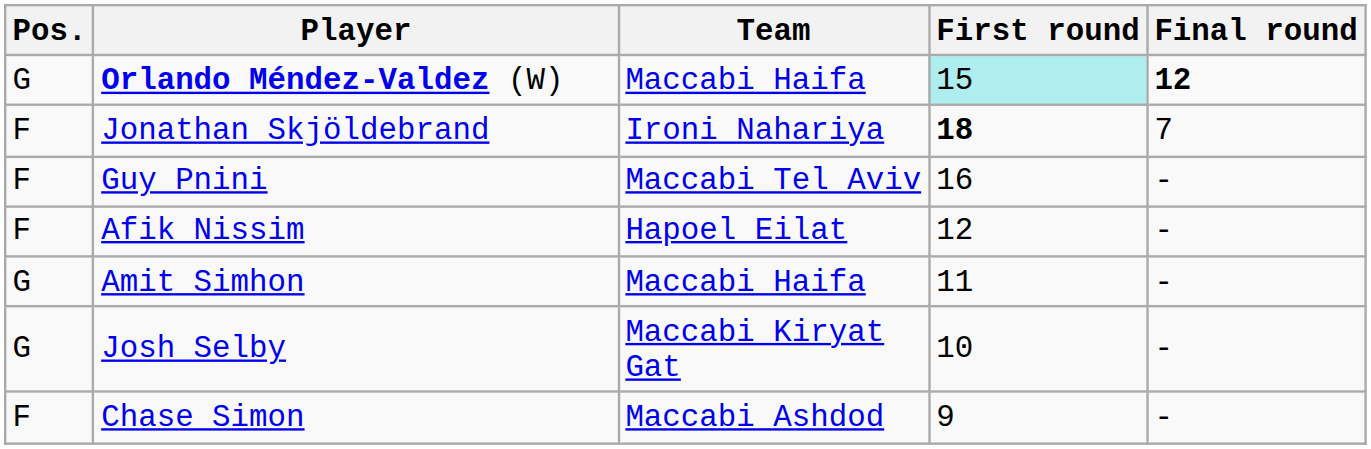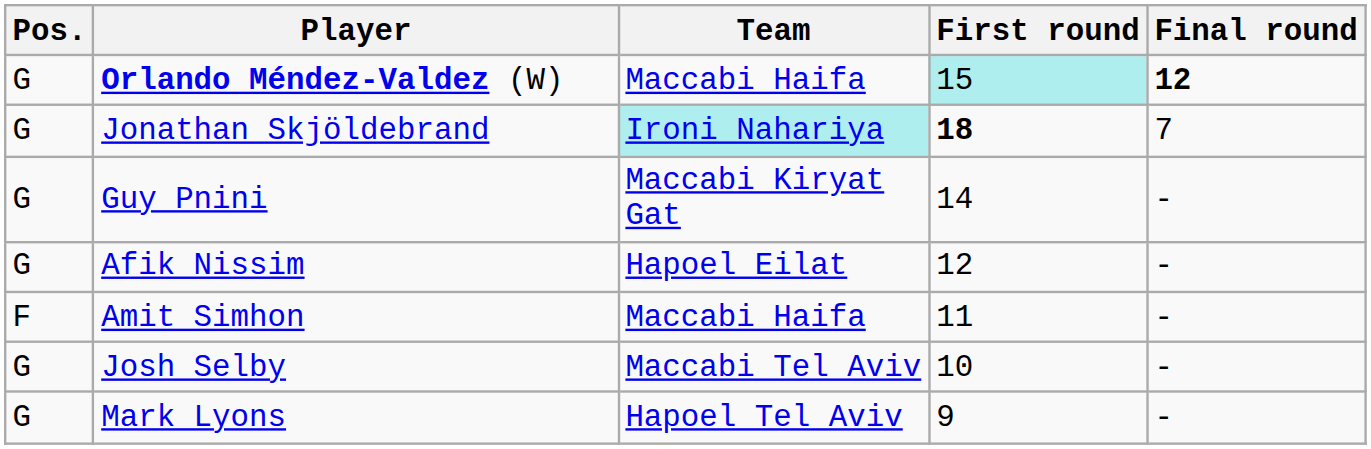 <table class="wikitable">
 <tr>
 <th>Pos.</th>
 <th width=215>Player</th>
 <th width=125>Team</th>
 <th>First round</th>
 <th>Final round</th>
 </tr>
 <tr>
 <td>G</td>
 <td> <strong><a href='#'>Orlando Méndez-Valdez</a></strong> (W)</td>
 <td><a href='#'>Maccabi Haifa</a></td>
 <td style="background: paleturquoise;">15</td>
 <td><strong>12</strong></td>
 </tr>
 <tr>
-<td>F</td>
+<td>G</td>
 <td> <a href='#'>Jonathan Skjöldebrand</a></td>
-<td><a href='#'>Ironi Nahariya</a></td>
+<td style="background: paleturquoise;"><a href='#'>Ironi Nahariya</a></td>
 <td><strong>18</strong></td>
 <td>7</td>
 </tr>
 <tr>
-<td>F</td>
+<td>G</td>
 <td> <a href='#'>Guy Pnini</a></td>
-<td><a href='#'>Maccabi Tel Aviv</a></td>
-<td>16</td>
+<td><a href='#'>Maccabi Kiryat Gat</a></td>
+<td>14</td>
 <td>-</td>
 </tr>
 <tr>
-<td>F</td>
+<td>G</td>
 <td> <a href='#'>Afik Nissim</a></td>
 <td><a href='#'>Hapoel Eilat</a></td>
 <td>12</td>
 <td>-</td>
 </tr>
 <tr>
-<td>G</td>
+<td>F</td>
 <td> <a href='#'>Amit Simhon</a></td>
 <td><a href='#'>Maccabi Haifa</a></td>
 <td>11</td>
 <td>-</td>
 </tr>
 <tr>
 <td>G</td>
 <td> <a href='#'>Josh Selby</a></td>
-<td><a href='#'>Maccabi Kiryat Gat</a></td>
+<td><a href='#'>Maccabi Tel Aviv</a></td>
 <td>10</td>
 <td>-</td>
 </tr>
 <tr>
-<td>F</td>
-<td> <a href='#'>Chase Simon</a></td>
-<td><a href='#'>Maccabi Ashdod</a></td>
+<td>G</td>
+<td> <a href='#'>Mark Lyons</a></td>
+<td><a href='#'>Hapoel Tel Aviv</a></td>
 <td>9</td>
 <td>-</td>
 </tr>
 </table>
